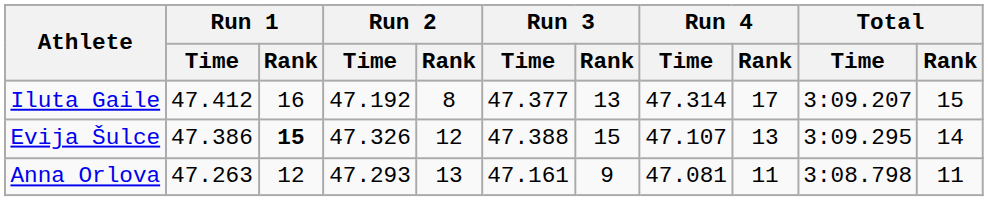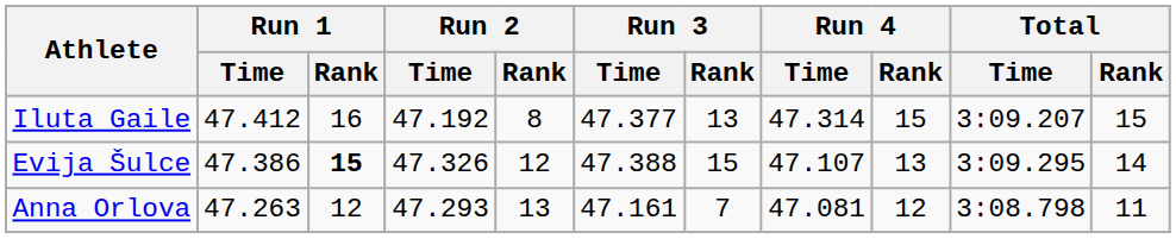 <table class="wikitable" border="1" style="font-size:90%">
 <tr>
 <th rowspan="2">Athlete</th>
 <th colspan="2">Run 1</th>
 <th colspan="2">Run 2</th>
 <th colspan="2">Run 3</th>
 <th colspan="2">Run 4</th>
 <th colspan="2">Total</th>
 </tr>
 <tr>
 <th>Time</th>
 <th>Rank</th>
 <th>Time</th>
 <th>Rank</th>
 <th>Time</th>
 <th>Rank</th>
 <th>Time</th>
 <th>Rank</th>
 <th>Time</th>
 <th>Rank</th>
 </tr>
 <tr>
 <td><a href='#'>Iluta Gaile</a></td>
 <td align="center">47.412</td>
 <td align="center">16</td>
 <td align="center">47.192</td>
 <td align="center">8</td>
 <td align="center">47.377</td>
 <td align="center">13</td>
 <td align="center">47.314</td>
-<td align="center">17</td>
+<td align="center">15</td>
 <td align="center">3:09.207</td>
 <td align="center">15</td>
 </tr>
 <tr>
 <td><a href='#'>Evija Šulce</a></td>
 <td align="center">47.386</td>
 <td align="center"><strong>15</strong></td>
 <td align="center">47.326</td>
 <td align="center">12</td>
 <td align="center">47.388</td>
 <td align="center">15</td>
 <td align="center">47.107</td>
 <td align="center">13</td>
 <td align="center">3:09.295</td>
 <td align="center">14</td>
 </tr>
 <tr>
 <td><a href='#'>Anna Orlova</a></td>
 <td align="center">47.263</td>
 <td align="center">12</td>
 <td align="center">47.293</td>
 <td align="center">13</td>
 <td align="center">47.161</td>
-<td align="center">9</td>
+<td align="center">7</td>
 <td align="center">47.081</td>
-<td align="center">11</td>
+<td align="center">12</td>
 <td align="center">3:08.798</td>
 <td align="center">11</td>
 </tr>
 </table>
